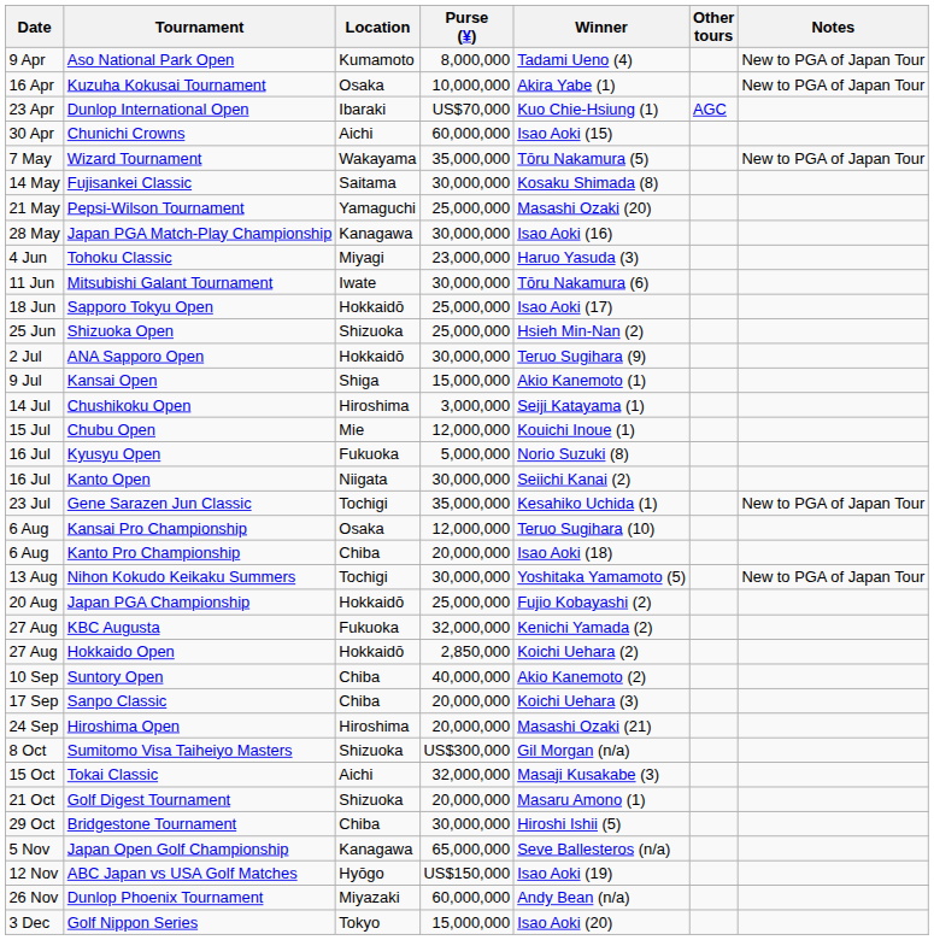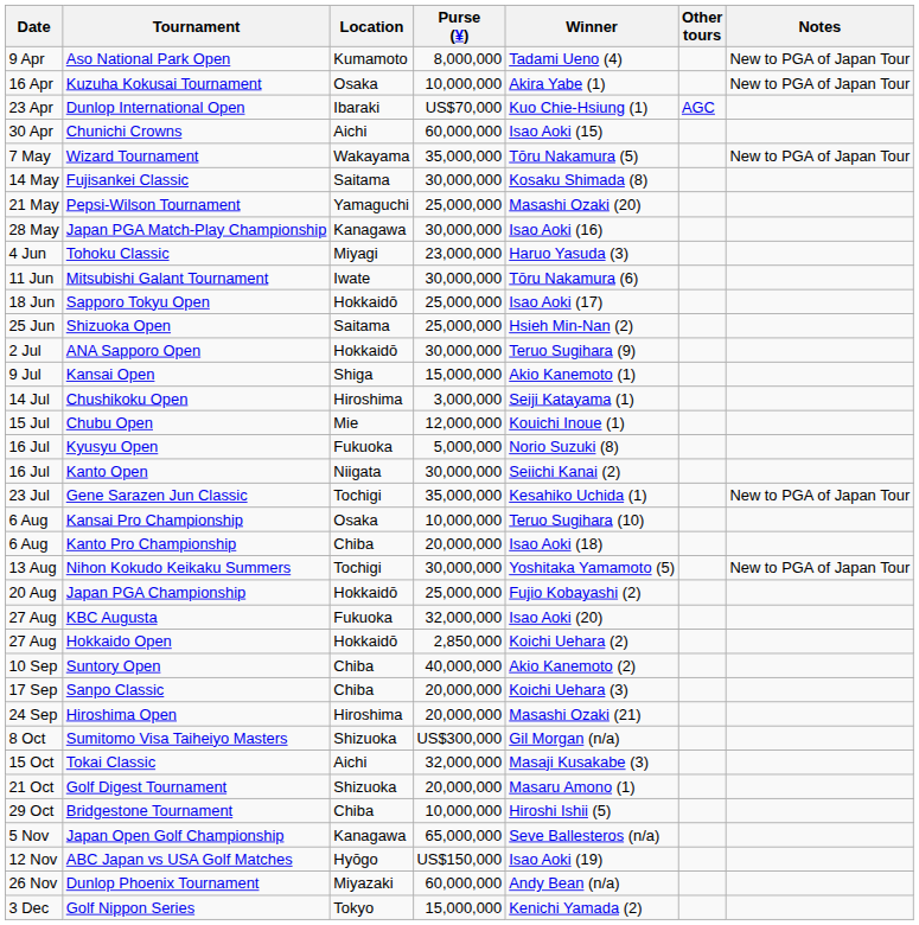 <table class="wikitable" style="font-size:95%">
 <tr>
 <th>Date</th>
 <th>Tournament</th>
 <th>Location</th>
 <th>Purse<br>(<a href='#'>¥</a>)</th>
 <th>Winner</th>
 <th>Other<br>tours</th>
 <th>Notes</th>
 </tr>
 <tr>
 <td>9 Apr</td>
 <td><a href='#'>Aso National Park Open</a></td>
 <td>Kumamoto</td>
 <td align=right>8,000,000</td>
 <td> <a href='#'>Tadami Ueno</a> (4)</td>
 <td></td>
 <td>New to PGA of Japan Tour</td>
 </tr>
 <tr>
 <td>16 Apr</td>
 <td><a href='#'>Kuzuha Kokusai Tournament</a></td>
 <td>Osaka</td>
 <td align=right>10,000,000</td>
 <td> <a href='#'>Akira Yabe</a> (1)</td>
 <td></td>
 <td>New to PGA of Japan Tour</td>
 </tr>
 <tr>
 <td>23 Apr</td>
 <td><a href='#'>Dunlop International Open</a></td>
 <td>Ibaraki</td>
 <td align=right>US$70,000</td>
 <td> <a href='#'>Kuo Chie-Hsiung</a> (1)</td>
 <td><a href='#'>AGC</a></td>
 <td></td>
 </tr>
 <tr>
 <td>30 Apr</td>
 <td><a href='#'>Chunichi Crowns</a></td>
 <td>Aichi</td>
 <td align=right>60,000,000</td>
 <td> <a href='#'>Isao Aoki</a> (15)</td>
 <td></td>
 <td></td>
 </tr>
 <tr>
 <td>7 May</td>
 <td><a href='#'>Wizard Tournament</a></td>
 <td>Wakayama</td>
 <td align=right>35,000,000</td>
 <td> <a href='#'>Tōru Nakamura</a> (5)</td>
 <td></td>
 <td>New to PGA of Japan Tour</td>
 </tr>
 <tr>
 <td>14 May</td>
 <td><a href='#'>Fujisankei Classic</a></td>
 <td>Saitama</td>
 <td align=right>30,000,000</td>
 <td> <a href='#'>Kosaku Shimada</a> (8)</td>
 <td></td>
 <td></td>
 </tr>
 <tr>
 <td>21 May</td>
 <td><a href='#'>Pepsi-Wilson Tournament</a></td>
 <td>Yamaguchi</td>
 <td align=right>25,000,000</td>
 <td> <a href='#'>Masashi Ozaki</a> (20)</td>
 <td></td>
 <td></td>
 </tr>
 <tr>
 <td>28 May</td>
 <td><a href='#'>Japan PGA Match-Play Championship</a></td>
 <td>Kanagawa</td>
 <td align=right>30,000,000</td>
 <td> <a href='#'>Isao Aoki</a> (16)</td>
 <td></td>
 <td></td>
 </tr>
 <tr>
 <td>4 Jun</td>
 <td><a href='#'>Tohoku Classic</a></td>
 <td>Miyagi</td>
 <td align=right>23,000,000</td>
 <td> <a href='#'>Haruo Yasuda</a> (3)</td>
 <td></td>
 <td></td>
 </tr>
 <tr>
 <td>11 Jun</td>
 <td><a href='#'>Mitsubishi Galant Tournament</a></td>
 <td>Iwate</td>
 <td align=right>30,000,000</td>
 <td> <a href='#'>Tōru Nakamura</a> (6)</td>
 <td></td>
 <td></td>
 </tr>
 <tr>
 <td>18 Jun</td>
 <td><a href='#'>Sapporo Tokyu Open</a></td>
 <td>Hokkaidō</td>
 <td align=right>25,000,000</td>
 <td> <a href='#'>Isao Aoki</a> (17)</td>
 <td></td>
 <td></td>
 </tr>
 <tr>
 <td>25 Jun</td>
 <td><a href='#'>Shizuoka Open</a></td>
-<td>Shizuoka</td>
+<td>Saitama</td>
 <td align=right>25,000,000</td>
 <td> <a href='#'>Hsieh Min-Nan</a> (2)</td>
 <td></td>
 <td></td>
 </tr>
 <tr>
 <td>2 Jul</td>
 <td><a href='#'>ANA Sapporo Open</a></td>
 <td>Hokkaidō</td>
 <td align=right>30,000,000</td>
 <td> <a href='#'>Teruo Sugihara</a> (9)</td>
 <td></td>
 <td></td>
 </tr>
 <tr>
 <td>9 Jul</td>
 <td><a href='#'>Kansai Open</a></td>
 <td>Shiga</td>
 <td align=right>15,000,000</td>
 <td> <a href='#'>Akio Kanemoto</a> (1)</td>
 <td></td>
 <td></td>
 </tr>
 <tr>
 <td>14 Jul</td>
 <td><a href='#'>Chushikoku Open</a></td>
 <td>Hiroshima</td>
 <td align=right>3,000,000</td>
 <td> <a href='#'>Seiji Katayama</a> (1)</td>
 <td></td>
 <td></td>
 </tr>
 <tr>
 <td>15 Jul</td>
 <td><a href='#'>Chubu Open</a></td>
 <td>Mie</td>
 <td align=right>12,000,000</td>
 <td> <a href='#'>Kouichi Inoue</a> (1)</td>
 <td></td>
 <td></td>
 </tr>
 <tr>
 <td>16 Jul</td>
 <td><a href='#'>Kyusyu Open</a></td>
 <td>Fukuoka</td>
 <td align=right>5,000,000</td>
 <td> <a href='#'>Norio Suzuki</a> (8)</td>
 <td></td>
 <td></td>
 </tr>
 <tr>
 <td>16 Jul</td>
 <td><a href='#'>Kanto Open</a></td>
 <td>Niigata</td>
 <td align=right>30,000,000</td>
 <td> <a href='#'>Seiichi Kanai</a> (2)</td>
 <td></td>
 <td></td>
 </tr>
 <tr>
 <td>23 Jul</td>
 <td><a href='#'>Gene Sarazen Jun Classic</a></td>
 <td>Tochigi</td>
 <td align=right>35,000,000</td>
 <td> <a href='#'>Kesahiko Uchida</a> (1)</td>
 <td></td>
 <td>New to PGA of Japan Tour</td>
 </tr>
 <tr>
 <td>6 Aug</td>
 <td><a href='#'>Kansai Pro Championship</a></td>
 <td>Osaka</td>
-<td align=right>12,000,000</td>
+<td align=right>10,000,000</td>
 <td> <a href='#'>Teruo Sugihara</a> (10)</td>
 <td></td>
 <td></td>
 </tr>
 <tr>
 <td>6 Aug</td>
 <td><a href='#'>Kanto Pro Championship</a></td>
 <td>Chiba</td>
 <td align=right>20,000,000</td>
 <td> <a href='#'>Isao Aoki</a> (18)</td>
 <td></td>
 <td></td>
 </tr>
 <tr>
 <td>13 Aug</td>
 <td><a href='#'>Nihon Kokudo Keikaku Summers</a></td>
 <td>Tochigi</td>
 <td align=right>30,000,000</td>
 <td> <a href='#'>Yoshitaka Yamamoto</a> (5)</td>
 <td></td>
 <td>New to PGA of Japan Tour</td>
 </tr>
 <tr>
 <td>20 Aug</td>
 <td><a href='#'>Japan PGA Championship</a></td>
 <td>Hokkaidō</td>
 <td align=right>25,000,000</td>
 <td> <a href='#'>Fujio Kobayashi</a> (2)</td>
 <td></td>
 <td></td>
 </tr>
 <tr>
 <td>27 Aug</td>
 <td><a href='#'>KBC Augusta</a></td>
 <td>Fukuoka</td>
 <td align=right>32,000,000</td>
-<td> <a href='#'>Kenichi Yamada</a> (2)</td>
+<td> <a href='#'>Isao Aoki</a> (20)</td>
 <td></td>
 <td></td>
 </tr>
 <tr>
 <td>27 Aug</td>
 <td><a href='#'>Hokkaido Open</a></td>
 <td>Hokkaidō</td>
 <td align=right>2,850,000</td>
 <td> <a href='#'>Koichi Uehara</a> (2)</td>
 <td></td>
 <td></td>
 </tr>
 <tr>
 <td>10 Sep</td>
 <td><a href='#'>Suntory Open</a></td>
 <td>Chiba</td>
 <td align=right>40,000,000</td>
 <td> <a href='#'>Akio Kanemoto</a> (2)</td>
 <td></td>
 <td></td>
 </tr>
 <tr>
 <td>17 Sep</td>
 <td><a href='#'>Sanpo Classic</a></td>
 <td>Chiba</td>
 <td align=right>20,000,000</td>
 <td> <a href='#'>Koichi Uehara</a> (3)</td>
 <td></td>
 <td></td>
 </tr>
 <tr>
 <td>24 Sep</td>
 <td><a href='#'>Hiroshima Open</a></td>
 <td>Hiroshima</td>
 <td align=right>20,000,000</td>
 <td> <a href='#'>Masashi Ozaki</a> (21)</td>
 <td></td>
 <td></td>
 </tr>
 <tr>
 <td>8 Oct</td>
 <td><a href='#'>Sumitomo Visa Taiheiyo Masters</a></td>
 <td>Shizuoka</td>
 <td align=right>US$300,000</td>
 <td> <a href='#'>Gil Morgan</a> (n/a)</td>
 <td></td>
 <td></td>
 </tr>
 <tr>
 <td>15 Oct</td>
 <td><a href='#'>Tokai Classic</a></td>
 <td>Aichi</td>
 <td align=right>32,000,000</td>
 <td> <a href='#'>Masaji Kusakabe</a> (3)</td>
 <td></td>
 <td></td>
 </tr>
 <tr>
 <td>21 Oct</td>
 <td><a href='#'>Golf Digest Tournament</a></td>
 <td>Shizuoka</td>
 <td align=right>20,000,000</td>
 <td> <a href='#'>Masaru Amono</a> (1)</td>
 <td></td>
 <td></td>
 </tr>
 <tr>
 <td>29 Oct</td>
 <td><a href='#'>Bridgestone Tournament</a></td>
 <td>Chiba</td>
-<td align=right>30,000,000</td>
+<td align=right>10,000,000</td>
 <td> <a href='#'>Hiroshi Ishii</a> (5)</td>
 <td></td>
 <td></td>
 </tr>
 <tr>
 <td>5 Nov</td>
 <td><a href='#'>Japan Open Golf Championship</a></td>
 <td>Kanagawa</td>
 <td align=right>65,000,000</td>
 <td> <a href='#'>Seve Ballesteros</a> (n/a)</td>
 <td></td>
 <td></td>
 </tr>
 <tr>
 <td>12 Nov</td>
 <td><a href='#'>ABC Japan vs USA Golf Matches</a></td>
 <td>Hyōgo</td>
 <td align=right>US$150,000</td>
 <td> <a href='#'>Isao Aoki</a> (19)</td>
 <td></td>
 <td></td>
 </tr>
 <tr>
 <td>26 Nov</td>
 <td><a href='#'>Dunlop Phoenix Tournament</a></td>
 <td>Miyazaki</td>
 <td align=right>60,000,000</td>
 <td> <a href='#'>Andy Bean</a> (n/a)</td>
 <td></td>
 <td></td>
 </tr>
 <tr>
 <td>3 Dec</td>
 <td><a href='#'>Golf Nippon Series</a></td>
 <td>Tokyo</td>
 <td align=right>15,000,000</td>
-<td> <a href='#'>Isao Aoki</a> (20)</td>
+<td> <a href='#'>Kenichi Yamada</a> (2)</td>
 <td></td>
 <td></td>
 </tr>
 </table>
